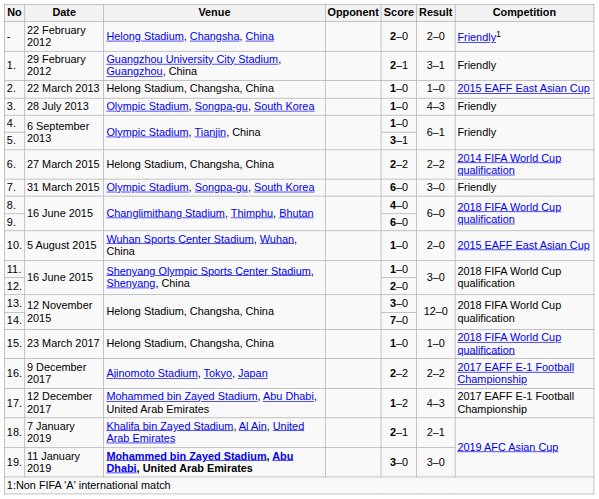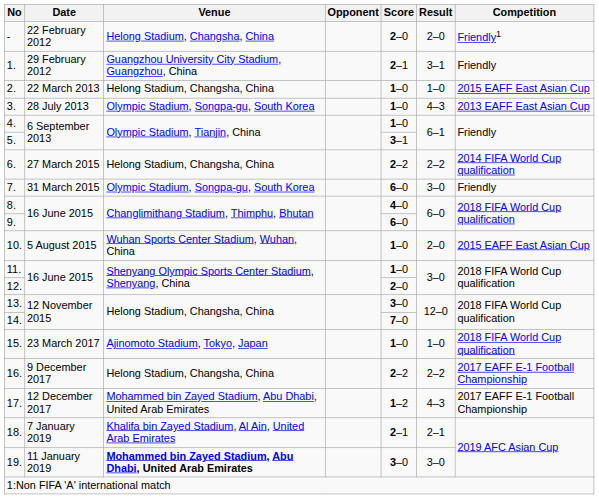 <table class="wikitable">
 <tr>
 <th>No</th>
 <th>Date</th>
 <th>Venue</th>
 <th>Opponent</th>
 <th>Score</th>
 <th>Result</th>
 <th>Competition</th>
 </tr>
 <tr>
 <td>-</td>
 <td>22 February 2012</td>
 <td><a href='#'>Helong Stadium</a>, <a href='#'>Changsha</a>, <a href='#'>China</a></td>
 <td></td>
 <td align=center><strong>2</strong>–0</td>
 <td align=center>2–0</td>
 <td><a href='#'>Friendly</a><sup>1</sup></td>
 </tr>
 <tr>
 <td>1.</td>
 <td>29 February 2012</td>
 <td><a href='#'>Guangzhou University City Stadium</a>, <a href='#'>Guangzhou</a>, China</td>
 <td></td>
 <td align=center><strong>2</strong>–1</td>
 <td align=center>3–1</td>
 <td>Friendly</td>
 </tr>
 <tr>
 <td>2.</td>
 <td>22 March 2013</td>
 <td>Helong Stadium, Changsha, China</td>
 <td></td>
 <td align=center><strong>1</strong>–0</td>
 <td align=center>1–0</td>
 <td><a href='#'>2015 EAFF East Asian Cup</a></td>
 </tr>
 <tr>
 <td>3.</td>
 <td>28 July 2013</td>
 <td><a href='#'>Olympic Stadium</a>, <a href='#'>Songpa-gu</a>, <a href='#'>South Korea</a></td>
 <td></td>
 <td align=center><strong>1</strong>–0</td>
 <td align=center>4–3</td>
-<td>Friendly</td>
+<td><a href='#'>2013 EAFF East Asian Cup</a></td>
 </tr>
 <tr>
 <td>4.</td>
 <td rowspan="2">6 September 2013</td>
 <td rowspan="2"><a href='#'>Olympic Stadium</a>, <a href='#'>Tianjin</a>, China</td>
 <td rowspan="2"></td>
 <td align=center><strong>1</strong>–0</td>
 <td rowspan="2" align=center>6–1</td>
 <td rowspan="2">Friendly</td>
 </tr>
 <tr>
 <td>5.</td>
 <td align=center><strong>3</strong>–1</td>
 </tr>
 <tr>
 <td>6.</td>
 <td>27 March 2015</td>
 <td>Helong Stadium, Changsha, China</td>
 <td></td>
 <td align=center><strong>2</strong>–2</td>
 <td align=center>2–2</td>
 <td><a href='#'>2014 FIFA World Cup qualification</a></td>
 </tr>
 <tr>
 <td>7.</td>
 <td>31 March 2015</td>
 <td><a href='#'>Olympic Stadium</a>, <a href='#'>Songpa-gu</a>, <a href='#'>South Korea</a></td>
 <td></td>
 <td align=center><strong>6</strong>–0</td>
 <td align=center>3–0</td>
 <td>Friendly</td>
 </tr>
 <tr>
 <td>8.</td>
 <td rowspan=2>16 June 2015</td>
 <td rowspan=2><a href='#'>Changlimithang Stadium</a>, <a href='#'>Thimphu</a>, <a href='#'>Bhutan</a></td>
 <td rowspan=2></td>
 <td align=center><strong>4</strong>–0</td>
 <td rowspan=2 align=center>6–0</td>
 <td rowspan=2><a href='#'>2018 FIFA World Cup qualification</a></td>
 </tr>
 <tr>
 <td>9.</td>
 <td align=center><strong>6</strong>–0</td>
 </tr>
 <tr>
 <td>10.</td>
 <td>5 August 2015</td>
 <td><a href='#'>Wuhan Sports Center Stadium</a>, <a href='#'>Wuhan</a>, China</td>
 <td></td>
 <td align=center><strong>1</strong>–0</td>
 <td align=center>2–0</td>
 <td><a href='#'>2015 EAFF East Asian Cup</a></td>
 </tr>
 <tr>
 <td>11.</td>
 <td rowspan=2>16 June 2015</td>
 <td rowspan=2><a href='#'>Shenyang Olympic Sports Center Stadium</a>, <a href='#'>Shenyang</a>, China</td>
 <td rowspan=2></td>
 <td align=center><strong>1</strong>–0</td>
 <td rowspan=2 align=center>3–0</td>
 <td rowspan=2>2018 FIFA World Cup qualification</td>
 </tr>
 <tr>
 <td>12.</td>
 <td align=center><strong>2</strong>–0</td>
 </tr>
 <tr>
 <td>13.</td>
 <td rowspan=2>12 November 2015</td>
 <td rowspan=2>Helong Stadium, Changsha, China</td>
 <td rowspan=2></td>
 <td align=center><strong>3</strong>–0</td>
 <td rowspan=2 align=center>12–0</td>
 <td rowspan=2>2018 FIFA World Cup qualification</td>
 </tr>
 <tr>
 <td>14.</td>
 <td align=center><strong>7</strong>–0</td>
 </tr>
 <tr>
 <td>15.</td>
 <td>23 March 2017</td>
-<td>Helong Stadium, Changsha, China</td>
+<td><a href='#'>Ajinomoto Stadium</a>, <a href='#'>Tokyo</a>, <a href='#'>Japan</a></td>
 <td></td>
 <td align=center><strong>1</strong>–0</td>
 <td align=center>1–0</td>
 <td><a href='#'>2018 FIFA World Cup qualification</a></td>
 </tr>
 <tr>
 <td>16.</td>
 <td>9 December 2017</td>
-<td><a href='#'>Ajinomoto Stadium</a>, <a href='#'>Tokyo</a>, <a href='#'>Japan</a></td>
+<td>Helong Stadium, Changsha, China</td>
 <td></td>
 <td align=center><strong>2</strong>–2</td>
 <td align=center>2–2</td>
 <td><a href='#'>2017 EAFF E-1 Football Championship</a></td>
 </tr>
 <tr>
 <td>17.</td>
 <td>12 December 2017</td>
 <td><a href='#'>Mohammed bin Zayed Stadium</a>, <a href='#'>Abu Dhabi</a>, United Arab Emirates</td>
 <td></td>
 <td align=center><strong>1</strong>–2</td>
 <td align=center>4–3</td>
 <td>2017 EAFF E-1 Football Championship</td>
 </tr>
 <tr>
 <td>18.</td>
 <td>7 January 2019</td>
 <td><a href='#'>Khalifa bin Zayed Stadium</a>, <a href='#'>Al Ain</a>, <a href='#'>United Arab Emirates</a></td>
 <td></td>
 <td align=center><strong>2</strong>–1</td>
 <td align=center>2–1</td>
 <td rowspan=2><a href='#'>2019 AFC Asian Cup</a></td>
 </tr>
 <tr>
 <td>19.</td>
 <td>11 January 2019</td>
 <td><strong><a href='#'>Mohammed bin Zayed Stadium</a>, <a href='#'>Abu Dhabi</a>, United Arab Emirates</strong></td>
 <td></td>
 <td align=center><strong>3</strong>–0</td>
 <td align=center>3–0</td>
 </tr>
 <tr>
 <td colspan=7 align=left>1:Non FIFA 'A' international match</td>
 </tr>
 </table>
